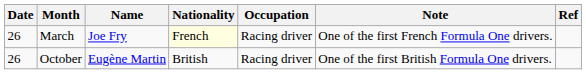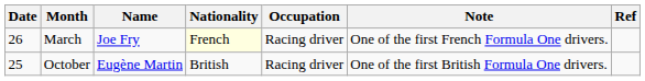 <table class="wikitable" style="font-size:85%;">
 <tr>
 <th>Date</th>
 <th>Month</th>
 <th>Name</th>
 <th>Nationality</th>
 <th>Occupation</th>
 <th>Note</th>
 <th>Ref</th>
 </tr>
 <tr>
 <td>26</td>
 <td>March</td>
 <td><a href='#'>Joe Fry</a></td>
 <td style="background: lightyellow;">French</td>
 <td>Racing driver</td>
 <td>One of the first French <a href='#'>Formula One</a> drivers.</td>
 <td></td>
 </tr>
 <tr>
-<td>26</td>
+<td>25</td>
 <td>October</td>
 <td><a href='#'>Eugène Martin</a></td>
 <td>British</td>
 <td>Racing driver</td>
 <td>One of the first British <a href='#'>Formula One</a> drivers.</td>
 <td></td>
 </tr>
 </table>
